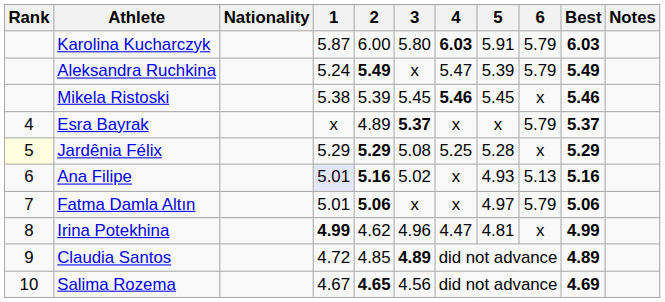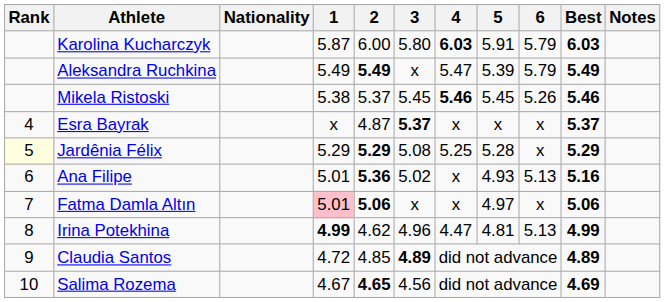 <table class="wikitable sortable" style="text-align:center">
 <tr>
 <th>Rank</th>
 <th>Athlete</th>
 <th>Nationality</th>
 <th>1</th>
 <th>2</th>
 <th>3</th>
 <th>4</th>
 <th>5</th>
 <th>6</th>
 <th>Best</th>
 <th>Notes</th>
 </tr>
 <tr>
 <td></td>
 <td align="left"><a href='#'>Karolina Kucharczyk</a></td>
 <td align="left"></td>
 <td>5.87</td>
 <td>6.00</td>
 <td>5.80</td>
 <td><strong>6.03</strong></td>
 <td>5.91</td>
 <td>5.79</td>
 <td><strong>6.03</strong></td>
 <td></td>
 </tr>
 <tr>
 <td></td>
 <td align="left"><a href='#'>Aleksandra Ruchkina</a></td>
 <td align="left"></td>
-<td>5.24</td>
+<td>5.49</td>
 <td><strong>5.49</strong></td>
 <td>x</td>
 <td>5.47</td>
 <td>5.39</td>
 <td>5.79</td>
 <td><strong>5.49</strong></td>
 <td></td>
 </tr>
 <tr>
 <td></td>
 <td align="left"><a href='#'>Mikela Ristoski</a></td>
 <td align="left"></td>
 <td>5.38</td>
-<td>5.39</td>
+<td>5.37</td>
 <td>5.45</td>
 <td><strong>5.46</strong></td>
 <td>5.45</td>
-<td>x</td>
+<td>5.26</td>
 <td><strong>5.46</strong></td>
 <td></td>
 </tr>
 <tr>
 <td>4</td>
 <td align="left"><a href='#'>Esra Bayrak</a></td>
 <td align="left"></td>
 <td>x</td>
-<td>4.89</td>
+<td>4.87</td>
 <td><strong>5.37</strong></td>
 <td>x</td>
 <td>x</td>
-<td>5.79</td>
+<td>x</td>
 <td><strong>5.37</strong></td>
 <td></td>
 </tr>
 <tr>
 <td style="background: lightyellow;">5</td>
 <td align="left"><a href='#'>Jardênia Félix</a></td>
 <td align="left"></td>
 <td>5.29</td>
 <td><strong>5.29</strong></td>
 <td>5.08</td>
 <td>5.25</td>
 <td>5.28</td>
 <td>x</td>
 <td><strong>5.29</strong></td>
 <td></td>
 </tr>
 <tr>
 <td>6</td>
 <td align="left"><a href='#'>Ana Filipe</a></td>
 <td align="left"></td>
-<td style="background: lavender;">5.01</td>
-<td><strong>5.16</strong></td>
+<td>5.01</td>
+<td><strong>5.36</strong></td>
 <td>5.02</td>
 <td>x</td>
 <td>4.93</td>
 <td>5.13</td>
 <td><strong>5.16</strong></td>
 <td></td>
 </tr>
 <tr>
 <td>7</td>
 <td align="left"><a href='#'>Fatma Damla Altın</a></td>
 <td align="left"></td>
-<td>5.01</td>
+<td style="background: pink;">5.01</td>
 <td><strong>5.06</strong></td>
 <td>x</td>
 <td>x</td>
 <td>4.97</td>
-<td>5.79</td>
+<td>x</td>
 <td><strong>5.06</strong></td>
 <td></td>
 </tr>
 <tr>
 <td>8</td>
 <td align="left"><a href='#'>Irina Potekhina</a></td>
 <td align="left"></td>
 <td><strong>4.99</strong></td>
 <td>4.62</td>
 <td>4.96</td>
 <td>4.47</td>
 <td>4.81</td>
-<td>x</td>
+<td>5.13</td>
 <td><strong>4.99</strong></td>
 <td></td>
 </tr>
 <tr>
 <td>9</td>
 <td align="left"><a href='#'>Claudia Santos</a></td>
 <td align="left"></td>
 <td>4.72</td>
 <td>4.85</td>
 <td><strong>4.89</strong></td>
 <td colspan="3">did not advance</td>
 <td><strong>4.89</strong></td>
 <td></td>
 </tr>
 <tr>
 <td>10</td>
 <td align="left"><a href='#'>Salima Rozema</a></td>
 <td align="left"></td>
 <td>4.67</td>
 <td><strong>4.65</strong></td>
 <td>4.56</td>
 <td colspan="3">did not advance</td>
 <td><strong>4.69</strong></td>
 <td></td>
 </tr>
 </table>
